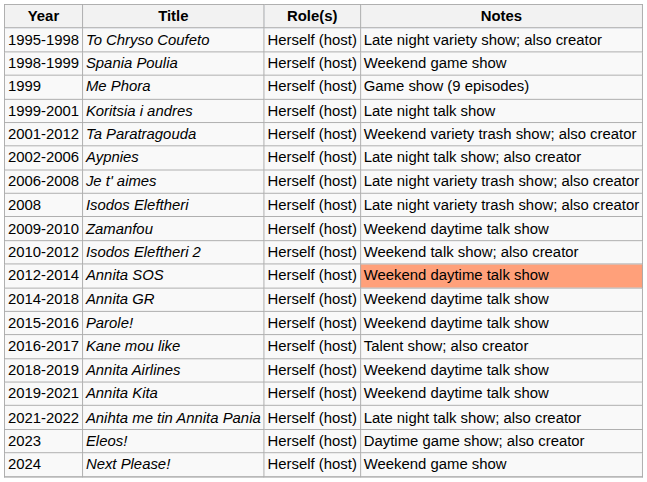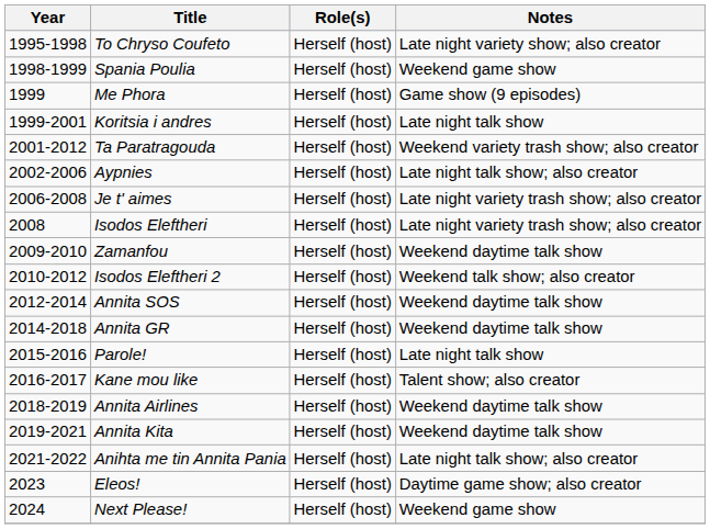 <table class="wikitable">
 <tr style="background:#b0c4de; text-align:center;">
 <th>Year</th>
 <th>Title</th>
 <th>Role(s)</th>
 <th>Notes</th>
 </tr>
 <tr>
 <td>1995-1998</td>
 <td><em>To Chryso Coufeto</em></td>
 <td>Herself (host)</td>
 <td>Late night variety show; also creator</td>
 </tr>
 <tr>
 <td>1998-1999</td>
 <td><em>Spania Poulia</em></td>
 <td>Herself (host)</td>
 <td>Weekend game show</td>
 </tr>
 <tr>
 <td>1999</td>
 <td><em>Me Phora</em></td>
 <td>Herself (host)</td>
 <td>Game show (9 episodes)</td>
 </tr>
 <tr>
 <td>1999-2001</td>
 <td><em>Koritsia i andres</em></td>
 <td>Herself (host)</td>
 <td>Late night talk show</td>
 </tr>
 <tr>
 <td>2001-2012</td>
 <td><em>Ta Paratragouda</em></td>
 <td>Herself (host)</td>
 <td>Weekend variety trash show; also creator</td>
 </tr>
 <tr>
 <td>2002-2006</td>
 <td><em>Aypnies</em></td>
 <td>Herself (host)</td>
 <td>Late night talk show; also creator</td>
 </tr>
 <tr>
 <td>2006-2008</td>
 <td><em>Je t' aimes</em></td>
 <td>Herself (host)</td>
 <td>Late night variety trash show; also creator</td>
 </tr>
 <tr>
 <td>2008</td>
 <td><em>Isodos Eleftheri</em></td>
 <td>Herself (host)</td>
 <td>Late night variety trash show; also creator</td>
 </tr>
 <tr>
 <td>2009-2010</td>
 <td><em>Zamanfou</em></td>
 <td>Herself (host)</td>
 <td>Weekend daytime talk show</td>
 </tr>
 <tr>
 <td>2010-2012</td>
 <td><em>Isodos Eleftheri 2</em></td>
 <td>Herself (host)</td>
 <td>Weekend talk show; also creator</td>
 </tr>
 <tr>
 <td>2012-2014</td>
 <td><em>Annita SOS</em></td>
 <td>Herself (host)</td>
-<td style="background: lightsalmon;">Weekend daytime talk show</td>
+<td>Weekend daytime talk show</td>
 </tr>
 <tr>
 <td>2014-2018</td>
 <td><em>Annita GR</em></td>
 <td>Herself (host)</td>
 <td>Weekend daytime talk show</td>
 </tr>
 <tr>
 <td>2015-2016</td>
 <td><em>Parole!</em></td>
 <td>Herself (host)</td>
-<td>Weekend daytime talk show</td>
+<td>Late night talk show</td>
 </tr>
 <tr>
 <td>2016-2017</td>
 <td><em>Kane mou like</em></td>
 <td>Herself (host)</td>
 <td>Talent show; also creator</td>
 </tr>
 <tr>
 <td>2018-2019</td>
 <td><em>Annita Airlines</em></td>
 <td>Herself (host)</td>
 <td>Weekend daytime talk show</td>
 </tr>
 <tr>
 <td>2019-2021</td>
 <td><em>Annita Kita</em></td>
 <td>Herself (host)</td>
 <td>Weekend daytime talk show</td>
 </tr>
 <tr>
 <td>2021-2022</td>
 <td><em>Anihta me tin Annita Pania</em></td>
 <td>Herself (host)</td>
 <td>Late night talk show; also creator</td>
 </tr>
 <tr>
 <td>2023</td>
 <td><em>Eleos!</em></td>
 <td>Herself (host)</td>
 <td>Daytime game show; also creator</td>
 </tr>
 <tr>
 <td>2024</td>
 <td><em>Next Please!</em></td>
 <td>Herself (host)</td>
 <td>Weekend game show</td>
 </tr>
 <tr>
 </tr>
 </table>
